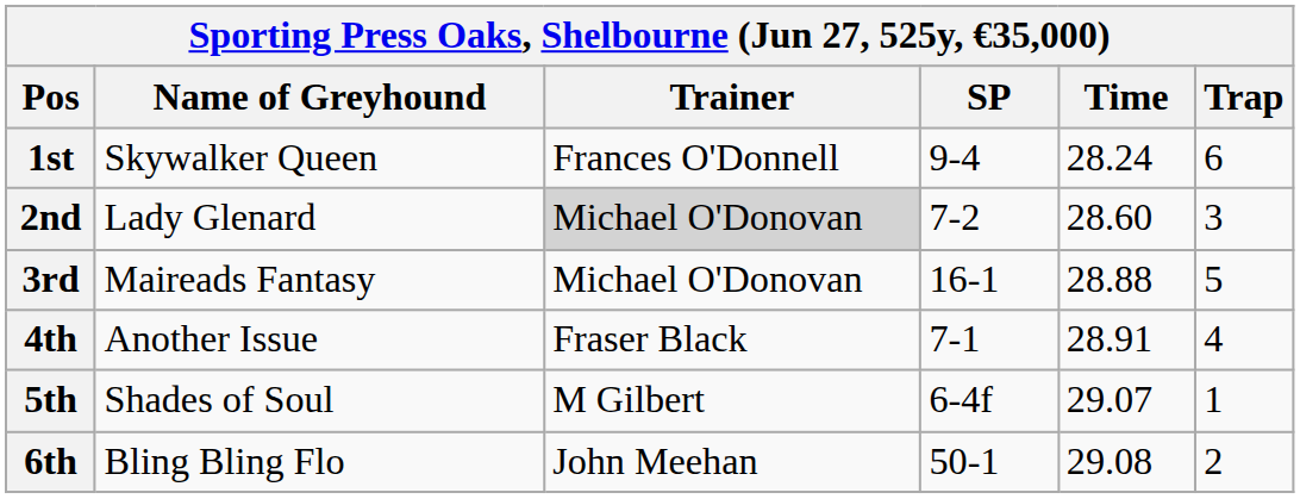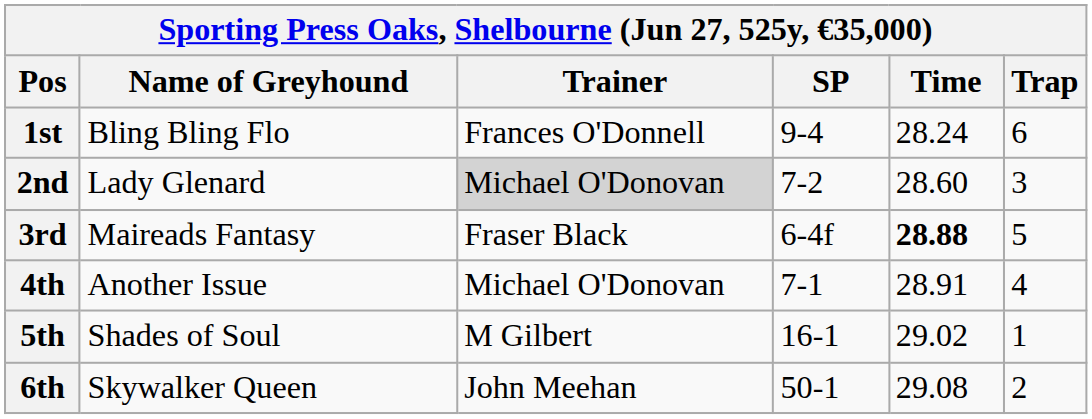 <table class="wikitable">
 <tr>
 <th colspan="6"><a href='#'>Sporting Press Oaks</a>, <a href='#'>Shelbourne</a> (Jun 27, 525y, €35,000)</th>
 </tr>
 <tr>
 <th width=30>Pos</th>
 <th width=180>Name of Greyhound</th>
 <th width=150>Trainer</th>
 <th width=50>SP</th>
 <th width=50>Time</th>
 <th width=30>Trap</th>
 </tr>
 <tr>
 <th>1st</th>
-<td>Skywalker Queen</td>
+<td>Bling Bling Flo</td>
 <td>Frances O'Donnell</td>
 <td>9-4</td>
 <td>28.24</td>
 <td>6</td>
 </tr>
 <tr>
 <th>2nd</th>
 <td>Lady Glenard</td>
 <td style="background: lightgrey;">Michael O'Donovan</td>
 <td>7-2</td>
 <td>28.60</td>
 <td>3</td>
 </tr>
 <tr>
 <th>3rd</th>
 <td>Maireads Fantasy</td>
-<td>Michael O'Donovan</td>
-<td>16-1</td>
-<td>28.88</td>
+<td>Fraser Black</td>
+<td>6-4f</td>
+<td><strong>28.88</strong></td>
 <td>5</td>
 </tr>
 <tr>
 <th>4th</th>
 <td>Another Issue</td>
-<td>Fraser Black</td>
+<td>Michael O'Donovan</td>
 <td>7-1</td>
 <td>28.91</td>
 <td>4</td>
 </tr>
 <tr>
 <th>5th</th>
 <td>Shades of Soul</td>
 <td>M Gilbert</td>
-<td>6-4f</td>
-<td>29.07</td>
+<td>16-1</td>
+<td>29.02</td>
 <td>1</td>
 </tr>
 <tr>
 <th>6th</th>
-<td>Bling Bling Flo</td>
+<td>Skywalker Queen</td>
 <td>John Meehan</td>
 <td>50-1</td>
 <td>29.08</td>
 <td>2</td>
 </tr>
 </table>
